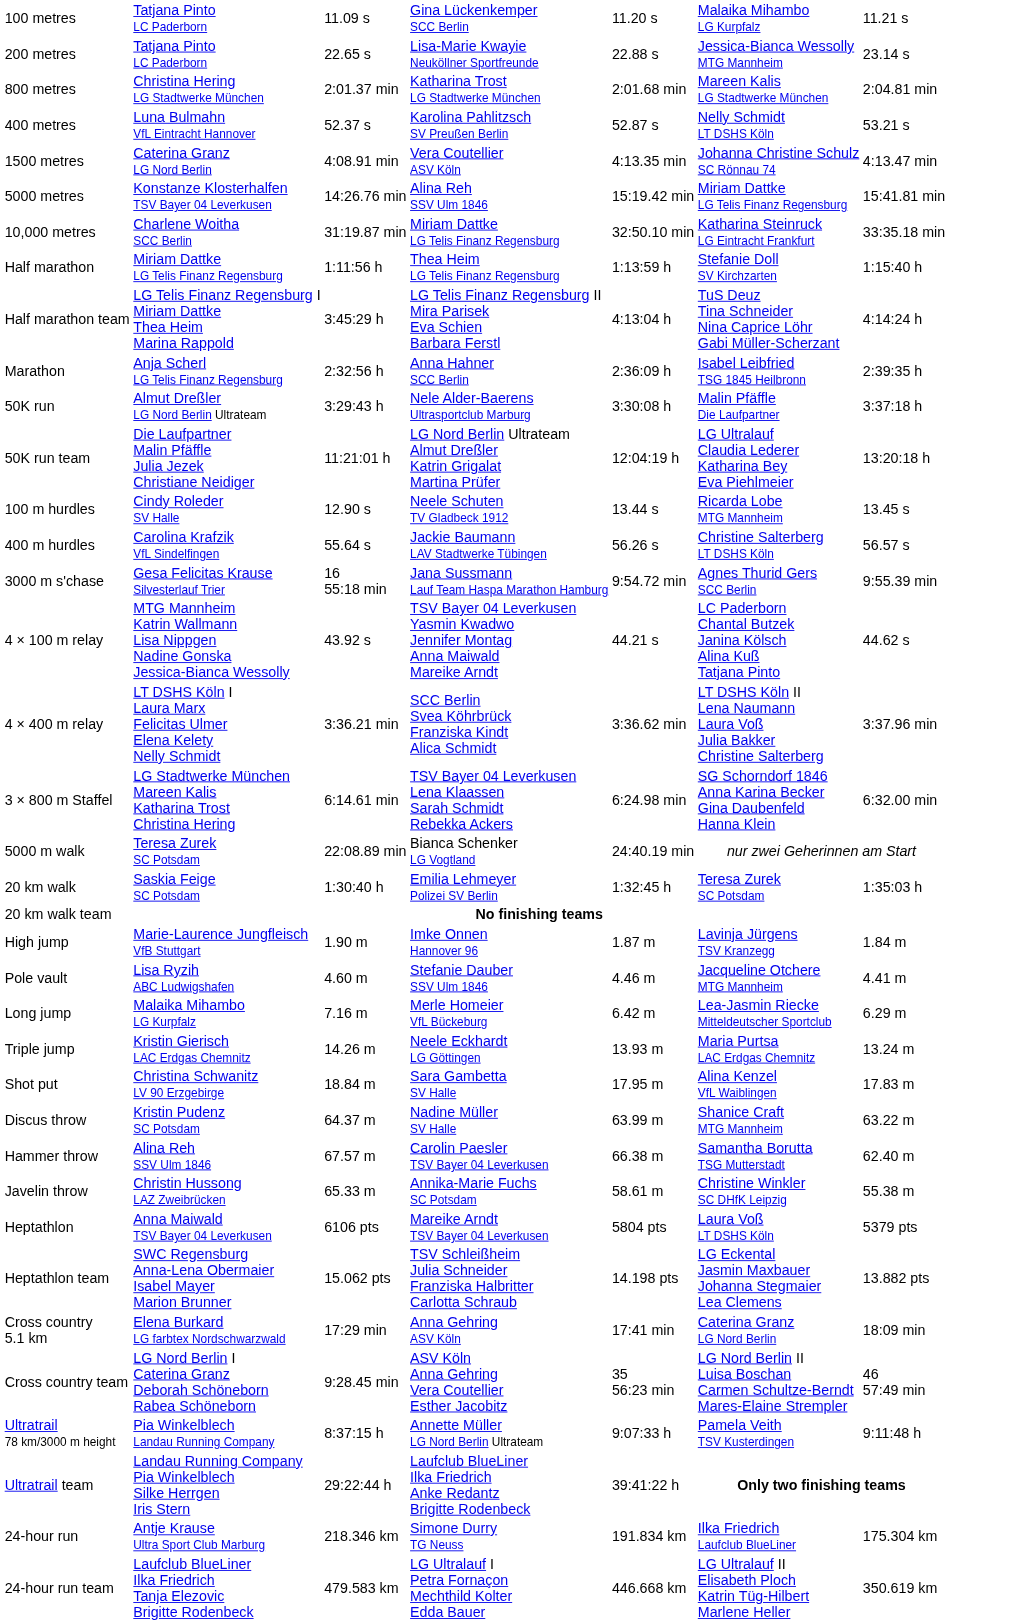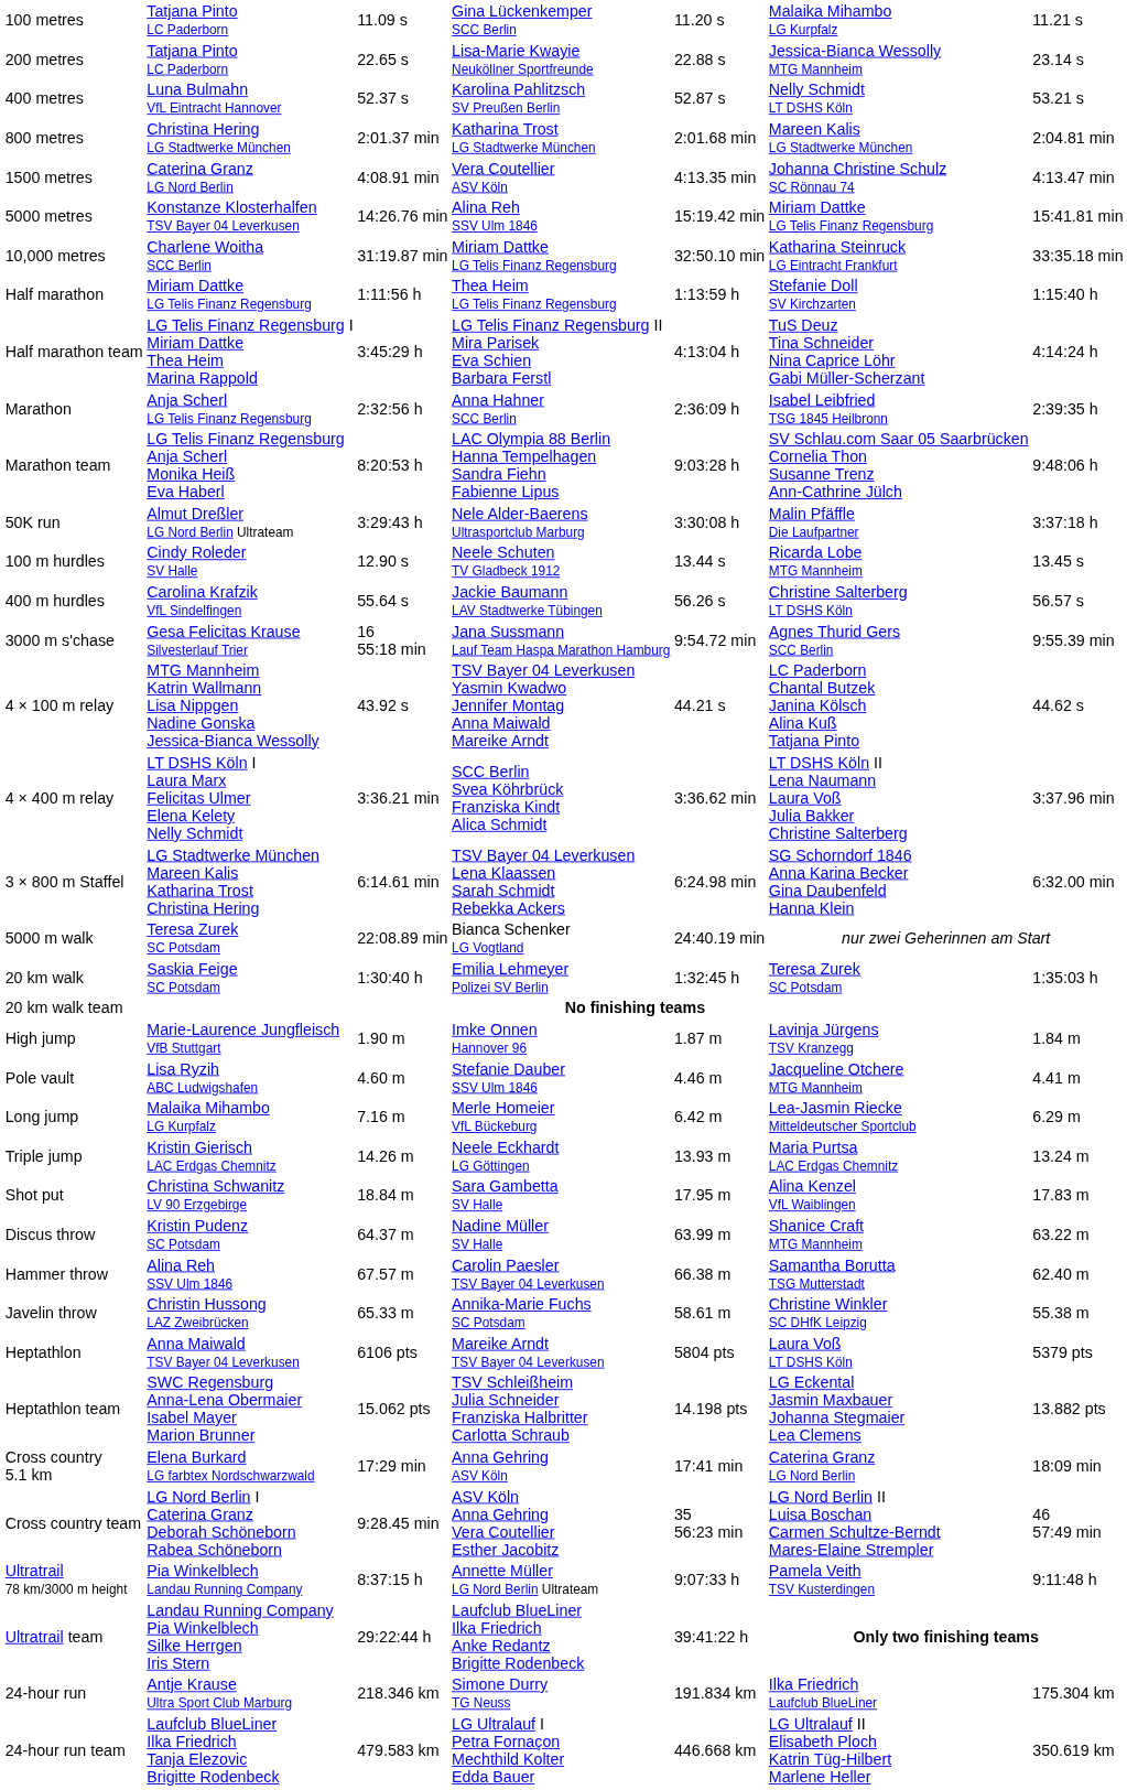 <table>
 <tr>
 <td>100 metres</td>
 <td><a href='#'>Tatjana Pinto</a><br><small><a href='#'>LC Paderborn</a></small></td>
 <td>11.09 s</td>
 <td><a href='#'>Gina Lückenkemper</a><br><small><a href='#'>SCC Berlin</a></small></td>
 <td>11.20 s</td>
 <td><a href='#'>Malaika Mihambo</a><br><small><a href='#'>LG Kurpfalz</a></small></td>
 <td>11.21 s</td>
 </tr>
 <tr>
 <td>200 metres</td>
 <td><a href='#'>Tatjana Pinto</a><br><small><a href='#'>LC Paderborn</a></small></td>
 <td>22.65 s</td>
 <td><a href='#'>Lisa-Marie Kwayie</a><br><small><a href='#'>Neuköllner Sportfreunde</a></small></td>
 <td>22.88 s</td>
 <td><a href='#'>Jessica-Bianca Wessolly</a><br><small><a href='#'>MTG Mannheim</a></small></td>
 <td>23.14 s</td>
 </tr>
 <tr>
+<td>400 metres</td>
+<td><a href='#'>Luna Bulmahn</a><br><small><a href='#'>VfL Eintracht Hannover</a></small></td>
+<td>52.37 s</td>
+<td><a href='#'>Karolina Pahlitzsch</a><br><small><a href='#'>SV Preußen Berlin</a></small></td>
+<td>52.87 s</td>
+<td><a href='#'>Nelly Schmidt</a><br><small><a href='#'>LT DSHS Köln</a></small></td>
+<td>53.21 s</td>
+</tr>
+<tr>
 <td>800 metres</td>
 <td><a href='#'>Christina Hering</a><br><small><a href='#'>LG Stadtwerke München</a></small></td>
 <td>2:01.37 min</td>
 <td><a href='#'>Katharina Trost</a><br><small><a href='#'>LG Stadtwerke München</a></small></td>
 <td>2:01.68 min</td>
 <td><a href='#'>Mareen Kalis</a><br><small><a href='#'>LG Stadtwerke München</a></small></td>
 <td>2:04.81 min</td>
-</tr>
-<tr>
-<td>400 metres</td>
-<td><a href='#'>Luna Bulmahn</a><br><small><a href='#'>VfL Eintracht Hannover</a></small></td>
-<td>52.37 s</td>
-<td><a href='#'>Karolina Pahlitzsch</a><br><small><a href='#'>SV Preußen Berlin</a></small></td>
-<td>52.87 s</td>
-<td><a href='#'>Nelly Schmidt</a><br><small><a href='#'>LT DSHS Köln</a></small></td>
-<td>53.21 s</td>
 </tr>
 <tr>
 <td>1500 metres</td>
 <td><a href='#'>Caterina Granz</a><br><small><a href='#'>LG Nord Berlin</a></small></td>
 <td>4:08.91 min</td>
 <td><a href='#'>Vera Coutellier</a><br><small><a href='#'>ASV Köln</a></small></td>
 <td>4:13.35 min</td>
 <td><a href='#'>Johanna Christine Schulz</a><br><small><a href='#'>SC Rönnau 74</a></small></td>
 <td>4:13.47 min</td>
 </tr>
 <tr>
 <td>5000 metres</td>
 <td><a href='#'>Konstanze Klosterhalfen</a><br><small><a href='#'>TSV Bayer 04 Leverkusen</a></small></td>
 <td>14:26.76 min </td>
 <td><a href='#'>Alina Reh</a><br><small><a href='#'>SSV Ulm 1846</a></small></td>
 <td>15:19.42 min</td>
 <td><a href='#'>Miriam Dattke</a><br><small><a href='#'>LG Telis Finanz Regensburg</a></small></td>
 <td>15:41.81 min</td>
 </tr>
 <tr>
 <td>10,000 metres</td>
 <td><a href='#'>Charlene Woitha</a><br><small><a href='#'>SCC Berlin</a></small></td>
 <td>31:19.87 min</td>
 <td><a href='#'>Miriam Dattke</a><br><small><a href='#'>LG Telis Finanz Regensburg</a></small></td>
 <td>32:50.10 min</td>
 <td><a href='#'>Katharina Steinruck</a><br><small><a href='#'>LG Eintracht Frankfurt</a></small></td>
 <td>33:35.18 min</td>
 </tr>
 <tr>
 <td>Half marathon</td>
 <td><a href='#'>Miriam Dattke</a><br><small><a href='#'>LG Telis Finanz Regensburg</a></small></td>
 <td>1:11:56 h</td>
 <td><a href='#'>Thea Heim</a><br><small><a href='#'>LG Telis Finanz Regensburg</a></small></td>
 <td>1:13:59 h</td>
 <td><a href='#'>Stefanie Doll</a><br><small><a href='#'>SV Kirchzarten</a></small></td>
 <td>1:15:40 h</td>
 </tr>
 <tr>
 <td>Half marathon team</td>
 <td><a href='#'>LG Telis Finanz Regensburg</a> I<br><a href='#'>Miriam Dattke</a><br><a href='#'>Thea Heim</a><br><a href='#'>Marina Rappold</a></td>
 <td>3:45:29 h</td>
 <td><a href='#'>LG Telis Finanz Regensburg</a> II<br><a href='#'>Mira Parisek</a><br><a href='#'>Eva Schien</a><br><a href='#'>Barbara Ferstl</a></td>
 <td>4:13:04 h</td>
 <td><a href='#'>TuS Deuz</a><br><a href='#'>Tina Schneider</a><br><a href='#'>Nina Caprice Löhr</a><br><a href='#'>Gabi Müller-Scherzant</a></td>
 <td>4:14:24 h</td>
 </tr>
 <tr>
 <td>Marathon</td>
 <td><a href='#'>Anja Scherl</a><br><small><a href='#'>LG Telis Finanz Regensburg</a></small></td>
 <td>2:32:56 h</td>
 <td><a href='#'>Anna Hahner</a><br><small><a href='#'>SCC Berlin</a></small></td>
 <td>2:36:09 h</td>
 <td><a href='#'>Isabel Leibfried</a><br><small><a href='#'>TSG 1845 Heilbronn</a></small></td>
 <td>2:39:35 h</td>
 </tr>
 <tr>
+<td>Marathon team</td>
+<td><a href='#'>LG Telis Finanz Regensburg</a><br><a href='#'>Anja Scherl</a><br><a href='#'>Monika Heiß</a><br><a href='#'>Eva Haberl</a></td>
+<td>8:20:53 h</td>
+<td><a href='#'>LAC Olympia 88 Berlin</a><br><a href='#'>Hanna Tempelhagen</a><br><a href='#'>Sandra Fiehn</a><br><a href='#'>Fabienne Lipus</a></td>
+<td>9:03:28 h</td>
+<td><a href='#'>SV Schlau.com Saar 05 Saarbrücken</a><br><a href='#'>Cornelia Thon</a><br><a href='#'>Susanne Trenz</a><br><a href='#'>Ann-Cathrine Jülch</a></td>
+<td>9:48:06 h</td>
+</tr>
+<tr>
 <td>50K run</td>
 <td><a href='#'>Almut Dreßler</a><br><small><a href='#'>LG Nord Berlin</a> Ultrateam</small></td>
 <td>3:29:43 h</td>
 <td><a href='#'>Nele Alder-Baerens</a><br><small><a href='#'>Ultrasportclub Marburg</a></small></td>
 <td>3:30:08 h</td>
 <td><a href='#'>Malin Pfäffle</a><br><small><a href='#'>Die Laufpartner</a></small></td>
 <td>3:37:18 h</td>
-</tr>
-<tr>
-<td>50K run team</td>
-<td><a href='#'>Die Laufpartner</a><br><a href='#'>Malin Pfäffle</a><br><a href='#'>Julia Jezek</a><br><a href='#'>Christiane Neidiger</a></td>
-<td>11:21:01 h</td>
-<td><a href='#'>LG Nord Berlin</a> Ultrateam<br><a href='#'>Almut Dreßler</a><br><a href='#'>Katrin Grigalat</a><br><a href='#'>Martina Prüfer</a></td>
-<td>12:04:19 h</td>
-<td><a href='#'>LG Ultralauf</a><br><a href='#'>Claudia Lederer</a><br><a href='#'>Katharina Bey</a><br><a href='#'>Eva Piehlmeier</a></td>
-<td>13:20:18 h</td>
 </tr>
 <tr>
 <td>100 m hurdles</td>
 <td><a href='#'>Cindy Roleder</a><br><small><a href='#'>SV Halle</a></small></td>
 <td>12.90 s</td>
 <td><a href='#'>Neele Schuten</a><br><small><a href='#'>TV Gladbeck 1912</a></small></td>
 <td>13.44 s</td>
 <td><a href='#'>Ricarda Lobe</a><br><small><a href='#'>MTG Mannheim</a></small></td>
 <td>13.45 s</td>
 </tr>
 <tr>
 <td>400 m hurdles</td>
 <td><a href='#'>Carolina Krafzik</a><br><small><a href='#'>VfL Sindelfingen</a></small></td>
 <td>55.64 s</td>
 <td><a href='#'>Jackie Baumann</a><br><small><a href='#'>LAV Stadtwerke Tübingen</a></small></td>
 <td>56.26 s</td>
 <td><a href='#'>Christine Salterberg</a><br><small><a href='#'>LT DSHS Köln</a></small></td>
 <td>56.57 s</td>
 </tr>
 <tr>
 <td>3000 m s'chase</td>
 <td><a href='#'>Gesa Felicitas Krause</a><br><small><a href='#'>Silvesterlauf Trier</a></small></td>
 <td>16<br>55:18 min</td>
 <td><a href='#'>Jana Sussmann</a><br><small><a href='#'>Lauf Team Haspa Marathon Hamburg</a></small></td>
 <td>9:54.72 min</td>
 <td><a href='#'>Agnes Thurid Gers</a><br><small><a href='#'>SCC Berlin</a></small></td>
 <td>9:55.39 min</td>
 </tr>
 <tr>
 <td>4 × 100 m relay</td>
 <td><a href='#'>MTG Mannheim</a><br><a href='#'>Katrin Wallmann</a><br><a href='#'>Lisa Nippgen</a><br><a href='#'>Nadine Gonska</a><br><a href='#'>Jessica-Bianca Wessolly</a></td>
 <td>43.92 s</td>
 <td><a href='#'>TSV Bayer 04 Leverkusen</a><br><a href='#'>Yasmin Kwadwo</a><br><a href='#'>Jennifer Montag</a><br><a href='#'>Anna Maiwald</a><br><a href='#'>Mareike Arndt</a></td>
 <td>44.21 s</td>
 <td><a href='#'>LC Paderborn</a><br><a href='#'>Chantal Butzek</a><br><a href='#'>Janina Kölsch</a><br><a href='#'>Alina Kuß</a><br><a href='#'>Tatjana Pinto</a></td>
 <td>44.62 s</td>
 </tr>
 <tr>
 <td>4 × 400 m relay</td>
 <td><a href='#'>LT DSHS Köln</a> I<br><a href='#'>Laura Marx</a><br><a href='#'>Felicitas Ulmer</a><br><a href='#'>Elena Kelety</a><br><a href='#'>Nelly Schmidt</a></td>
 <td>3:36.21 min</td>
 <td><a href='#'>SCC Berlin</a><br><a href='#'>Svea Köhrbrück</a><br><a href='#'>Franziska Kindt</a><br><a href='#'>Alica Schmidt</a></td>
 <td>3:36.62 min</td>
 <td><a href='#'>LT DSHS Köln</a> II<br><a href='#'>Lena Naumann</a><br><a href='#'>Laura Voß</a><br><a href='#'>Julia Bakker</a><br><a href='#'>Christine Salterberg</a></td>
 <td>3:37.96 min</td>
 </tr>
 <tr>
 <td>3 × 800 m Staffel</td>
 <td><a href='#'>LG Stadtwerke München</a><br><a href='#'>Mareen Kalis</a><br><a href='#'>Katharina Trost</a><br><a href='#'>Christina Hering</a></td>
 <td>6:14.61 min</td>
 <td><a href='#'>TSV Bayer 04 Leverkusen</a><br><a href='#'>Lena Klaassen</a><br><a href='#'>Sarah Schmidt</a><br><a href='#'>Rebekka Ackers</a></td>
 <td>6:24.98 min</td>
 <td><a href='#'>SG Schorndorf 1846</a><br><a href='#'>Anna Karina Becker</a><br><a href='#'>Gina Daubenfeld</a><br><a href='#'>Hanna Klein</a></td>
 <td>6:32.00 min</td>
 </tr>
 <tr>
 <td>5000 m walk</td>
 <td><a href='#'>Teresa Zurek</a><br><small><a href='#'>SC Potsdam</a></small></td>
 <td>22:08.89 min</td>
 <td>Bianca Schenker<br><small><a href='#'>LG Vogtland</a></small></td>
 <td>24:40.19 min</td>
 <td colspan="2" style="text-align:center;"><em>nur zwei Geherinnen am Start</em></td>
 </tr>
 <tr>
 <td>20 km walk</td>
 <td><a href='#'>Saskia Feige</a><br><small><a href='#'>SC Potsdam</a></small></td>
 <td>1:30:40 h</td>
 <td><a href='#'>Emilia Lehmeyer</a><br><small><a href='#'>Polizei SV Berlin</a></small></td>
 <td>1:32:45 h</td>
 <td><a href='#'>Teresa Zurek</a><br><small><a href='#'>SC Potsdam</a></small></td>
 <td>1:35:03 h</td>
 </tr>
 <tr>
 <td>20 km walk team</td>
 <th colspan="6" style="text-align:center;">No finishing teams</th>
 </tr>
 <tr>
 <td>High jump</td>
 <td><a href='#'>Marie-Laurence Jungfleisch</a><br><small><a href='#'>VfB Stuttgart</a></small></td>
 <td>1.90 m</td>
 <td><a href='#'>Imke Onnen</a><br><small><a href='#'>Hannover 96</a></small></td>
 <td>1.87 m</td>
 <td><a href='#'>Lavinja Jürgens</a><br><small><a href='#'>TSV Kranzegg</a></small></td>
 <td>1.84 m</td>
 </tr>
 <tr>
 <td>Pole vault</td>
 <td><a href='#'>Lisa Ryzih</a><br><small><a href='#'>ABC Ludwigshafen</a></small></td>
 <td>4.60 m</td>
 <td><a href='#'>Stefanie Dauber</a><br><small><a href='#'>SSV Ulm 1846</a></small></td>
 <td>4.46 m</td>
 <td><a href='#'>Jacqueline Otchere</a><br><small><a href='#'>MTG Mannheim</a></small></td>
 <td>4.41 m</td>
 </tr>
 <tr>
 <td>Long jump</td>
 <td><a href='#'>Malaika Mihambo</a><br><small><a href='#'>LG Kurpfalz</a></small></td>
 <td>7.16 m</td>
 <td><a href='#'>Merle Homeier</a><br><small><a href='#'>VfL Bückeburg</a></small></td>
 <td>6.42 m</td>
 <td><a href='#'>Lea-Jasmin Riecke</a><br><small><a href='#'>Mitteldeutscher Sportclub</a></small></td>
 <td>6.29 m</td>
 </tr>
 <tr>
 <td>Triple jump</td>
 <td><a href='#'>Kristin Gierisch</a><br><small><a href='#'>LAC Erdgas Chemnitz</a></small></td>
 <td>14.26 m</td>
 <td><a href='#'>Neele Eckhardt</a><br><small><a href='#'>LG Göttingen</a></small></td>
 <td>13.93 m</td>
 <td><a href='#'>Maria Purtsa</a><br><small><a href='#'>LAC Erdgas Chemnitz</a></small></td>
 <td>13.24 m</td>
 </tr>
 <tr>
 <td>Shot put</td>
 <td><a href='#'>Christina Schwanitz</a><br><small><a href='#'>LV 90 Erzgebirge</a></small></td>
 <td>18.84 m</td>
 <td><a href='#'>Sara Gambetta</a><br><small><a href='#'>SV Halle</a></small></td>
 <td>17.95 m</td>
 <td><a href='#'>Alina Kenzel</a><br><small><a href='#'>VfL Waiblingen</a></small></td>
 <td>17.83 m</td>
 </tr>
 <tr>
 <td>Discus throw</td>
 <td><a href='#'>Kristin Pudenz</a><br><small><a href='#'>SC Potsdam</a></small></td>
 <td>64.37 m</td>
 <td><a href='#'>Nadine Müller</a><br><small><a href='#'>SV Halle</a></small></td>
 <td>63.99 m</td>
 <td><a href='#'>Shanice Craft</a><br><small><a href='#'>MTG Mannheim</a></small></td>
 <td>63.22 m</td>
 </tr>
 <tr>
 <td>Hammer throw</td>
 <td><a href='#'>Alina Reh</a><br><small><a href='#'>SSV Ulm 1846</a></small></td>
 <td>67.57 m</td>
 <td><a href='#'>Carolin Paesler</a><br><small><a href='#'>TSV Bayer 04 Leverkusen</a></small></td>
 <td>66.38 m</td>
 <td><a href='#'>Samantha Borutta</a><br><small><a href='#'>TSG Mutterstadt</a></small></td>
 <td>62.40 m</td>
 </tr>
 <tr>
 <td>Javelin throw</td>
 <td><a href='#'>Christin Hussong</a><br><small><a href='#'>LAZ Zweibrücken</a></small></td>
 <td>65.33 m</td>
 <td><a href='#'>Annika-Marie Fuchs</a><br><small><a href='#'>SC Potsdam</a></small></td>
 <td>58.61 m</td>
 <td><a href='#'>Christine Winkler</a><br><small><a href='#'>SC DHfK Leipzig</a></small></td>
 <td>55.38 m</td>
 </tr>
 <tr>
 <td>Heptathlon</td>
 <td><a href='#'>Anna Maiwald</a><br><small><a href='#'>TSV Bayer 04 Leverkusen</a></small></td>
 <td>6106 pts</td>
 <td><a href='#'>Mareike Arndt</a><br><small><a href='#'>TSV Bayer 04 Leverkusen</a></small></td>
 <td>5804 pts</td>
 <td><a href='#'>Laura Voß</a><br><small><a href='#'>LT DSHS Köln</a></small></td>
 <td>5379 pts</td>
 </tr>
 <tr>
 <td>Heptathlon team</td>
 <td><a href='#'>SWC Regensburg</a><br><a href='#'>Anna-Lena Obermaier</a><br><a href='#'>Isabel Mayer</a><br><a href='#'>Marion Brunner</a></td>
 <td>15.062 pts</td>
 <td><a href='#'>TSV Schleißheim</a><br><a href='#'>Julia Schneider</a><br><a href='#'>Franziska Halbritter</a><br><a href='#'>Carlotta Schraub</a></td>
 <td>14.198 pts</td>
 <td><a href='#'>LG Eckental</a><br><a href='#'>Jasmin Maxbauer</a><br><a href='#'>Johanna Stegmaier</a><br><a href='#'>Lea Clemens</a></td>
 <td>13.882 pts</td>
 </tr>
 <tr>
 <td>Cross country<br>5.1 km</td>
 <td><a href='#'>Elena Burkard</a><br><small><a href='#'>LG farbtex Nordschwarzwald</a></small></td>
 <td>17:29 min</td>
 <td><a href='#'>Anna Gehring</a><br><small><a href='#'>ASV Köln</a></small></td>
 <td>17:41 min</td>
 <td><a href='#'>Caterina Granz</a><br><small><a href='#'>LG Nord Berlin</a></small></td>
 <td>18:09 min</td>
 </tr>
 <tr>
 <td>Cross country team</td>
 <td><a href='#'>LG Nord Berlin</a> I<br><a href='#'>Caterina Granz</a><br><a href='#'>Deborah Schöneborn</a><br><a href='#'>Rabea Schöneborn</a></td>
 <td>9:28.45 min</td>
 <td><a href='#'>ASV Köln</a><br><a href='#'>Anna Gehring</a><br><a href='#'>Vera Coutellier</a><br><a href='#'>Esther Jacobitz</a></td>
 <td>35<br>56:23 min</td>
 <td><a href='#'>LG Nord Berlin</a> II<br><a href='#'>Luisa Boschan</a><br><a href='#'>Carmen Schultze-Berndt</a><br><a href='#'>Mares-Elaine Strempler</a></td>
 <td>46<br>57:49 min</td>
 </tr>
 <tr>
 <td><a href='#'>Ultratrail</a><br><small>78 km/3000 m height</small></td>
 <td><a href='#'>Pia Winkelblech</a><br><small><a href='#'>Landau Running Company</a></small></td>
 <td>8:37:15 h</td>
 <td><a href='#'>Annette Müller</a><br><small><a href='#'>LG Nord Berlin</a> Ultrateam</small></td>
 <td>9:07:33 h</td>
 <td><a href='#'>Pamela Veith</a><br><small><a href='#'>TSV Kusterdingen</a></small></td>
 <td>9:11:48 h</td>
 </tr>
 <tr>
 <td><a href='#'>Ultratrail</a> team</td>
 <td><a href='#'>Landau Running Company</a><br><a href='#'>Pia Winkelblech</a><br><a href='#'>Silke Herrgen</a><br><a href='#'>Iris Stern</a></td>
 <td>29:22:44 h</td>
 <td><a href='#'>Laufclub BlueLiner</a><br><a href='#'>Ilka Friedrich</a><br><a href='#'>Anke Redantz</a><br><a href='#'>Brigitte Rodenbeck</a></td>
 <td>39:41:22 h</td>
 <th colspan="2">Only two finishing teams</th>
 </tr>
 <tr>
 <td>24-hour run</td>
 <td><a href='#'>Antje Krause</a><br><small><a href='#'>Ultra Sport Club Marburg</a></small></td>
 <td>218.346 km</td>
 <td><a href='#'>Simone Durry</a><br><small><a href='#'>TG Neuss</a></small></td>
 <td>191.834 km</td>
 <td><a href='#'>Ilka Friedrich</a><br><small><a href='#'>Laufclub BlueLiner</a></small></td>
 <td>175.304 km</td>
 </tr>
 <tr>
 <td>24-hour run team</td>
 <td><a href='#'>Laufclub BlueLiner</a><br><a href='#'>Ilka Friedrich</a><br><a href='#'>Tanja Elezovic</a><br><a href='#'>Brigitte Rodenbeck</a></td>
 <td>479.583 km</td>
 <td><a href='#'>LG Ultralauf</a> I<br><a href='#'>Petra Fornaçon</a><br><a href='#'>Mechthild Kolter</a><br><a href='#'>Edda Bauer</a></td>
 <td>446.668 km</td>
 <td><a href='#'>LG Ultralauf</a> II<br><a href='#'>Elisabeth Ploch</a><br><a href='#'>Katrin Tüg-Hilbert</a><br><a href='#'>Marlene Heller</a></td>
 <td>350.619 km</td>
 </tr>
 </table>
